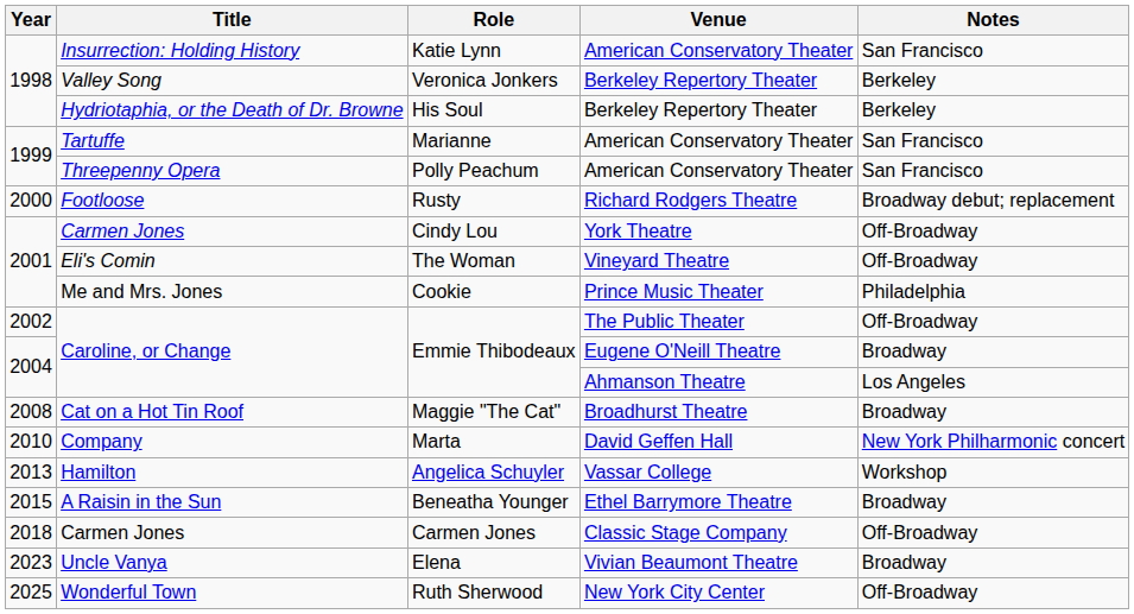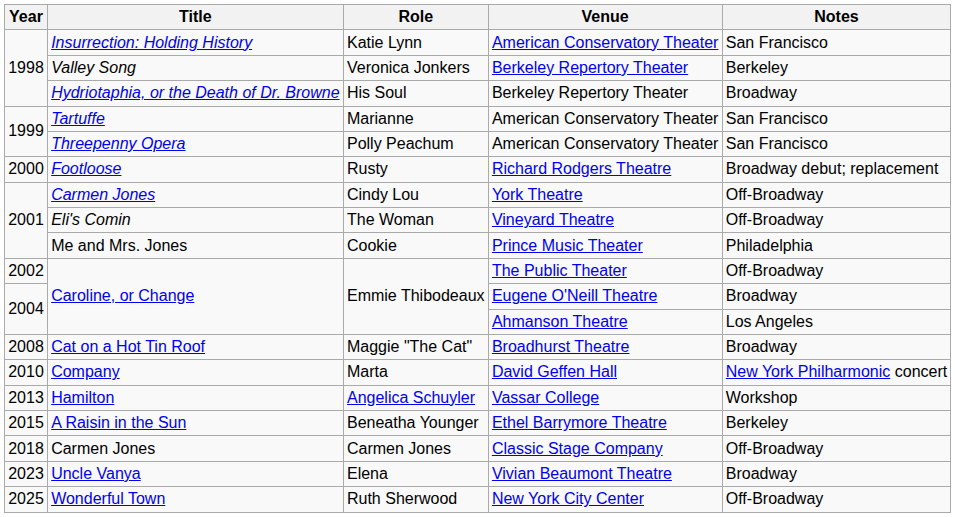 <table class="wikitable sortable">
 <tr>
 <th>Year</th>
 <th>Title</th>
 <th>Role</th>
 <th>Venue</th>
 <th>Notes</th>
 </tr>
 <tr>
 <td rowspan="3">1998</td>
 <td><a href='#'><em>Insurrection: Holding History</em></a></td>
 <td>Katie Lynn</td>
 <td><a href='#'>American Conservatory Theater</a></td>
 <td>San Francisco</td>
 </tr>
 <tr>
 <td><em>Valley Song</em></td>
 <td>Veronica Jonkers</td>
 <td><a href='#'>Berkeley Repertory Theater</a></td>
 <td>Berkeley</td>
 </tr>
 <tr>
 <td><em><a href='#'>Hydriotaphia, or the Death of Dr. Browne</a></em></td>
 <td>His Soul</td>
 <td>Berkeley Repertory Theater</td>
-<td>Berkeley</td>
+<td>Broadway</td>
 </tr>
 <tr>
 <td rowspan="2">1999</td>
 <td><em><a href='#'>Tartuffe</a></em></td>
 <td>Marianne</td>
 <td>American Conservatory Theater</td>
 <td>San Francisco</td>
 </tr>
 <tr>
 <td><em><a href='#'>Threepenny Opera</a></em></td>
 <td>Polly Peachum</td>
 <td>American Conservatory Theater</td>
 <td>San Francisco</td>
 </tr>
 <tr>
 <td rowspan="1">2000</td>
 <td><em><a href='#'>Footloose</a></em></td>
 <td>Rusty</td>
 <td><a href='#'>Richard Rodgers Theatre</a></td>
 <td>Broadway debut; replacement</td>
 </tr>
 <tr>
 <td rowspan="3">2001</td>
 <td><em><a href='#'>Carmen Jones</a></em></td>
 <td>Cindy Lou</td>
 <td><a href='#'>York Theatre</a></td>
 <td>Off-Broadway</td>
 </tr>
 <tr>
 <td><em>Eli's Comin<strong></td>
 <td>The Woman</td>
 <td><a href='#'>Vineyard Theatre</a></td>
 <td>Off-Broadway</td>
 </tr>
 <tr>
 <td></em>Me and Mrs. Jones<em></td>
 <td>Cookie</td>
 <td><a href='#'>Prince Music Theater</a></td>
 <td>Philadelphia</td>
 </tr>
 <tr>
 <td>2002</td>
 <td rowspan="3"></em><a href='#'>Caroline, or Change</a><em></td>
 <td rowspan="3">Emmie Thibodeaux</td>
 <td><a href='#'>The Public Theater</a></td>
 <td>Off-Broadway</td>
 </tr>
 <tr>
 <td rowspan="2">2004</td>
 <td><a href='#'>Eugene O'Neill Theatre</a></td>
 <td>Broadway</td>
 </tr>
 <tr>
 <td><a href='#'>Ahmanson Theatre</a></td>
 <td>Los Angeles</td>
 </tr>
 <tr>
 <td>2008</td>
 <td></em><a href='#'>Cat on a Hot Tin Roof</a><em></td>
 <td>Maggie "The Cat"</td>
 <td><a href='#'>Broadhurst Theatre</a></td>
 <td>Broadway</td>
 </tr>
 <tr>
 <td>2010</td>
 <td></em><a href='#'>Company</a><em></td>
 <td>Marta</td>
 <td><a href='#'>David Geffen Hall</a></td>
 <td><a href='#'>New York Philharmonic</a> concert</td>
 </tr>
 <tr>
 <td>2013</td>
 <td></em><a href='#'>Hamilton</a><em></td>
 <td><a href='#'>Angelica Schuyler</a></td>
 <td><a href='#'>Vassar College</a></td>
 <td>Workshop</td>
 </tr>
 <tr>
 <td>2015</td>
 <td></em><a href='#'>A Raisin in the Sun</a><em></td>
 <td>Beneatha Younger</td>
 <td><a href='#'>Ethel Barrymore Theatre</a></td>
-<td>Broadway</td>
+<td>Berkeley</td>
 </tr>
 <tr>
 <td>2018</td>
 <td></em>Carmen Jones<em></td>
 <td>Carmen Jones</td>
 <td><a href='#'>Classic Stage Company</a></td>
 <td>Off-Broadway</td>
 </tr>
 <tr>
 <td>2023</td>
 <td></em><a href='#'>Uncle Vanya</a><em></td>
 <td>Elena</td>
 <td><a href='#'>Vivian Beaumont Theatre</a></td>
 <td>Broadway</td>
 </tr>
 <tr>
 <td>2025</td>
 <td></em><a href='#'>Wonderful Town</a><em></td>
 <td>Ruth Sherwood</td>
 <td><a href='#'>New York City Center</a></td>
 <td>Off-Broadway</td>
 </tr>
 <tr>
 </tr>
 </table>
